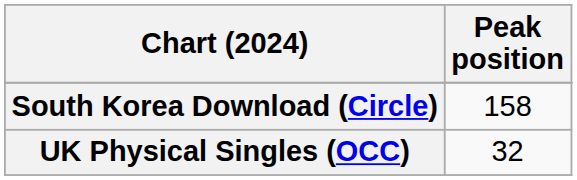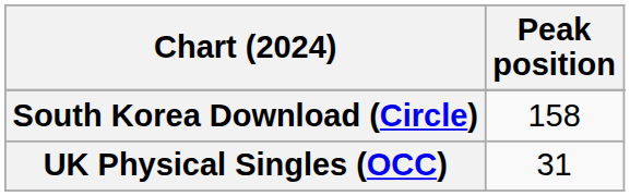 <table class="wikitable sortable plainrowheaders" style="text-align:center">
 <tr>
 <th scope="col">Chart (2024)</th>
 <th scope="col">Peak<br>position</th>
 </tr>
 <tr>
 </tr>
 <tr>
 <th scope="row">South Korea Download (<a href='#'>Circle</a>)</th>
 <td>158</td>
 </tr>
 <tr>
 <th scope="row">UK Physical Singles (<a href='#'>OCC</a>)</th>
-<td>32</td>
+<td>31</td>
 </tr>
 </table>
